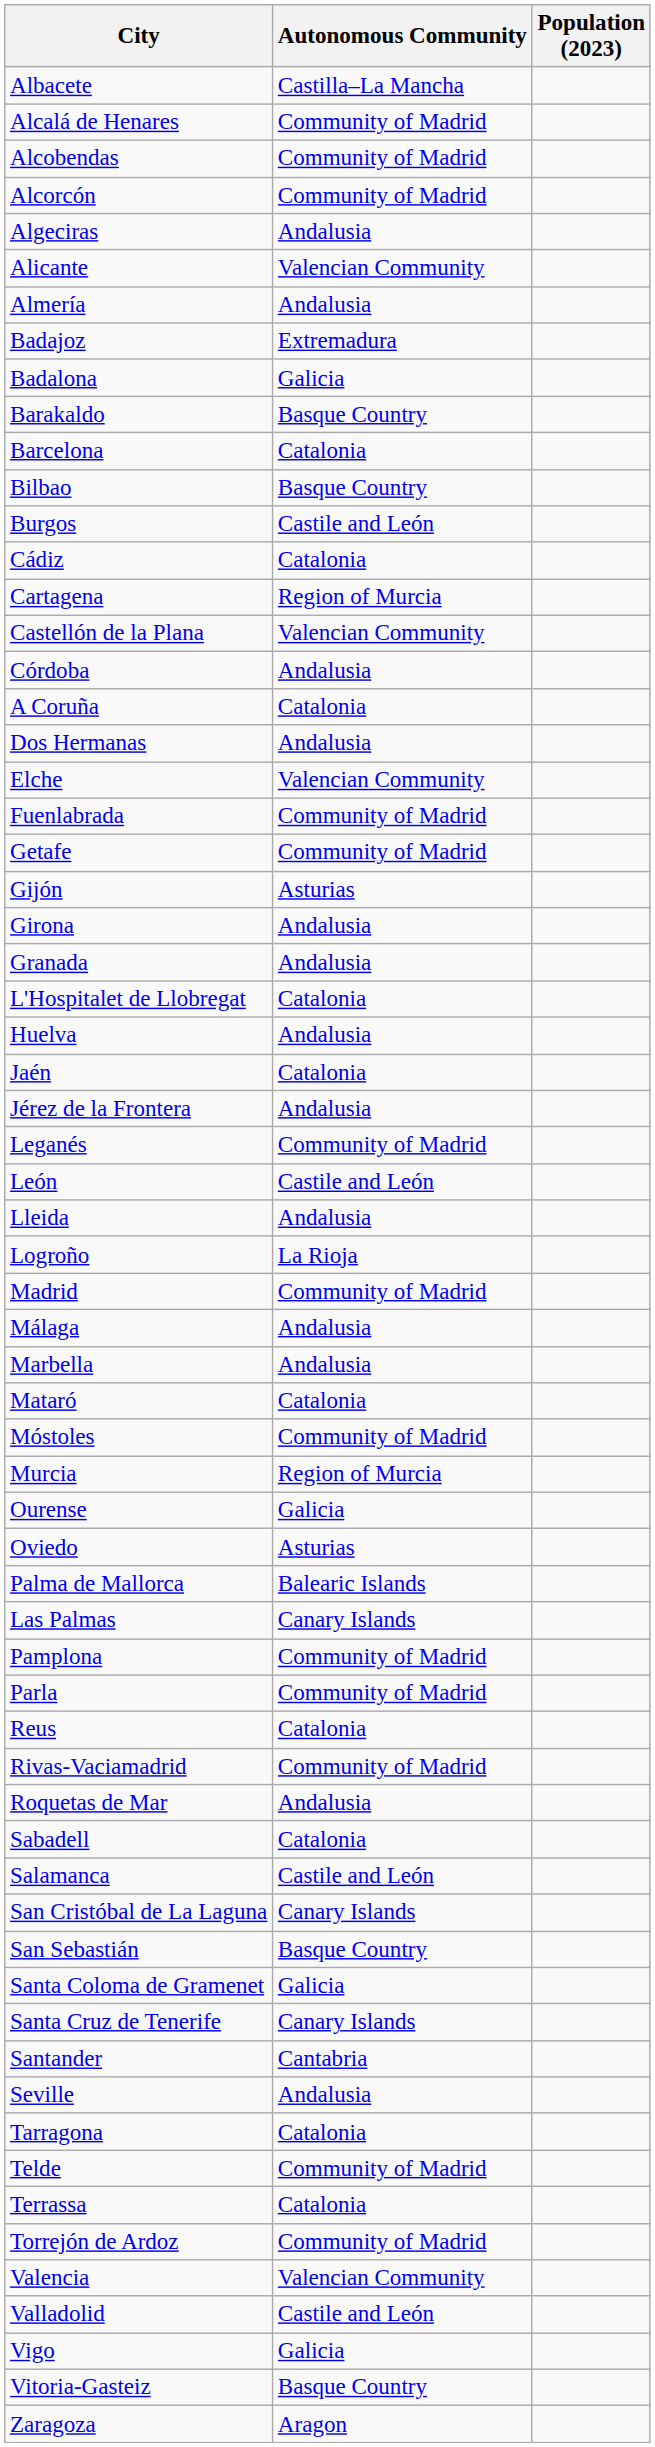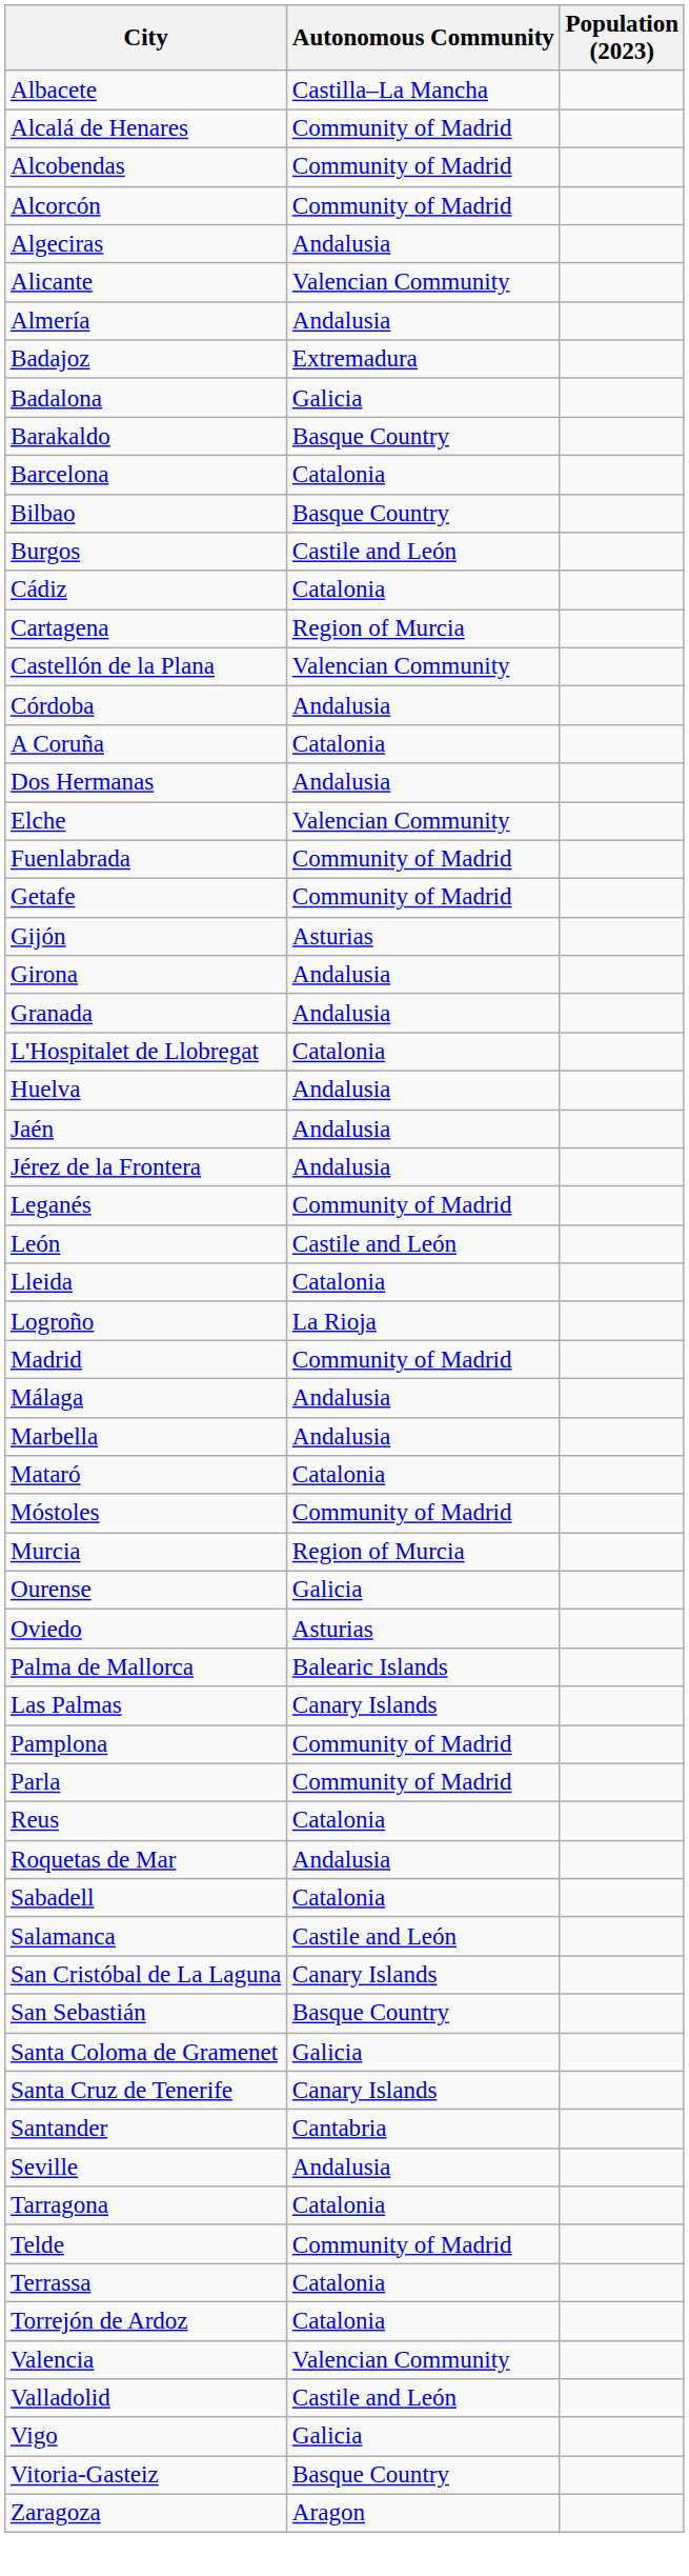 <table class="wikitable sortable sticky-header col3right">
 <tr>
 <th>City</th>
 <th>Autonomous Community</th>
 <th>Population<br>(2023)</th>
 </tr>
 <tr>
 <td><a href='#'>Albacete</a></td>
 <td><a href='#'>Castilla–La Mancha</a></td>
 <td></td>
 </tr>
 <tr>
 <td><a href='#'>Alcalá de Henares</a></td>
 <td><a href='#'>Community of Madrid</a></td>
 <td></td>
 </tr>
 <tr>
 <td><a href='#'>Alcobendas</a></td>
 <td><a href='#'>Community of Madrid</a></td>
 <td></td>
 </tr>
 <tr>
 <td><a href='#'>Alcorcón</a></td>
 <td><a href='#'>Community of Madrid</a></td>
 <td></td>
 </tr>
 <tr>
 <td><a href='#'>Algeciras</a></td>
 <td><a href='#'>Andalusia</a></td>
 <td></td>
 </tr>
 <tr>
 <td><a href='#'>Alicante</a></td>
 <td><a href='#'>Valencian Community</a></td>
 <td></td>
 </tr>
 <tr>
 <td><a href='#'>Almería</a></td>
 <td><a href='#'>Andalusia</a></td>
 <td></td>
 </tr>
 <tr>
 <td><a href='#'>Badajoz</a></td>
 <td><a href='#'>Extremadura</a></td>
 <td></td>
 </tr>
 <tr>
 <td><a href='#'>Badalona</a></td>
 <td><a href='#'>Galicia</a></td>
 <td></td>
 </tr>
 <tr>
 <td><a href='#'>Barakaldo</a></td>
 <td><a href='#'>Basque Country</a></td>
 <td></td>
 </tr>
 <tr>
 <td><a href='#'>Barcelona</a></td>
 <td><a href='#'>Catalonia</a></td>
 <td></td>
 </tr>
 <tr>
 <td><a href='#'>Bilbao</a></td>
 <td><a href='#'>Basque Country</a></td>
 <td></td>
 </tr>
 <tr>
 <td><a href='#'>Burgos</a></td>
 <td><a href='#'>Castile and León</a></td>
 <td></td>
 </tr>
 <tr>
 <td><a href='#'>Cádiz</a></td>
 <td><a href='#'>Catalonia</a></td>
 <td></td>
 </tr>
 <tr>
 <td><a href='#'>Cartagena</a></td>
 <td><a href='#'>Region of Murcia</a></td>
 <td></td>
 </tr>
 <tr>
 <td><a href='#'>Castellón de la Plana</a></td>
 <td><a href='#'>Valencian Community</a></td>
 <td></td>
 </tr>
 <tr>
 <td><a href='#'>Córdoba</a></td>
 <td><a href='#'>Andalusia</a></td>
 <td></td>
 </tr>
 <tr>
 <td><a href='#'>A Coruña</a></td>
 <td><a href='#'>Catalonia</a></td>
 <td></td>
 </tr>
 <tr>
 <td><a href='#'>Dos Hermanas</a></td>
 <td><a href='#'>Andalusia</a></td>
 <td></td>
 </tr>
 <tr>
 <td><a href='#'>Elche</a></td>
 <td><a href='#'>Valencian Community</a></td>
 <td></td>
 </tr>
 <tr>
 <td><a href='#'>Fuenlabrada</a></td>
 <td><a href='#'>Community of Madrid</a></td>
 <td></td>
 </tr>
 <tr>
 <td><a href='#'>Getafe</a></td>
 <td><a href='#'>Community of Madrid</a></td>
 <td></td>
 </tr>
 <tr>
 <td><a href='#'>Gijón</a></td>
 <td><a href='#'>Asturias</a></td>
 <td></td>
 </tr>
 <tr>
 <td><a href='#'>Girona</a></td>
 <td><a href='#'>Andalusia</a></td>
 <td></td>
 </tr>
 <tr>
 <td><a href='#'>Granada</a></td>
 <td><a href='#'>Andalusia</a></td>
 <td></td>
 </tr>
 <tr>
 <td><a href='#'>L'Hospitalet de Llobregat</a></td>
 <td><a href='#'>Catalonia</a></td>
 <td></td>
 </tr>
 <tr>
 <td><a href='#'>Huelva</a></td>
 <td><a href='#'>Andalusia</a></td>
 <td></td>
 </tr>
 <tr>
 <td><a href='#'>Jaén</a></td>
-<td><a href='#'>Catalonia</a></td>
+<td><a href='#'>Andalusia</a></td>
 <td></td>
 </tr>
 <tr>
 <td><a href='#'>Jérez de la Frontera</a></td>
 <td><a href='#'>Andalusia</a></td>
 <td></td>
 </tr>
 <tr>
 <td><a href='#'>Leganés</a></td>
 <td><a href='#'>Community of Madrid</a></td>
 <td></td>
 </tr>
 <tr>
 <td><a href='#'>León</a></td>
 <td><a href='#'>Castile and León</a></td>
 <td></td>
 </tr>
 <tr>
 <td><a href='#'>Lleida</a></td>
-<td><a href='#'>Andalusia</a></td>
+<td><a href='#'>Catalonia</a></td>
 <td></td>
 </tr>
 <tr>
 <td><a href='#'>Logroño</a></td>
 <td><a href='#'>La Rioja</a></td>
 <td></td>
 </tr>
 <tr>
 <td><a href='#'>Madrid</a></td>
 <td><a href='#'>Community of Madrid</a></td>
 <td></td>
 </tr>
 <tr>
 <td><a href='#'>Málaga</a></td>
 <td><a href='#'>Andalusia</a></td>
 <td></td>
 </tr>
 <tr>
 <td><a href='#'>Marbella</a></td>
 <td><a href='#'>Andalusia</a></td>
 <td></td>
 </tr>
 <tr>
 <td><a href='#'>Mataró</a></td>
 <td><a href='#'>Catalonia</a></td>
 <td></td>
 </tr>
 <tr>
 <td><a href='#'>Móstoles</a></td>
 <td><a href='#'>Community of Madrid</a></td>
 <td></td>
 </tr>
 <tr>
 <td><a href='#'>Murcia</a></td>
 <td><a href='#'>Region of Murcia</a></td>
 <td></td>
 </tr>
 <tr>
 <td><a href='#'>Ourense</a></td>
 <td><a href='#'>Galicia</a></td>
 <td></td>
 </tr>
 <tr>
 <td><a href='#'>Oviedo</a></td>
 <td><a href='#'>Asturias</a></td>
 <td></td>
 </tr>
 <tr>
 <td><a href='#'>Palma de Mallorca</a></td>
 <td><a href='#'>Balearic Islands</a></td>
 <td></td>
 </tr>
 <tr>
 <td><a href='#'>Las Palmas</a></td>
 <td><a href='#'>Canary Islands</a></td>
 <td></td>
 </tr>
 <tr>
 <td><a href='#'>Pamplona</a></td>
 <td><a href='#'>Community of Madrid</a></td>
 <td></td>
 </tr>
 <tr>
 <td><a href='#'>Parla</a></td>
 <td><a href='#'>Community of Madrid</a></td>
 <td></td>
 </tr>
 <tr>
 <td><a href='#'>Reus</a></td>
 <td><a href='#'>Catalonia</a></td>
 <td></td>
 </tr>
 <tr>
-<td><a href='#'>Rivas-Vaciamadrid</a></td>
-<td><a href='#'>Community of Madrid</a></td>
-<td></td>
-</tr>
-<tr>
 <td><a href='#'>Roquetas de Mar</a></td>
 <td><a href='#'>Andalusia</a></td>
 <td></td>
 </tr>
 <tr>
 <td><a href='#'>Sabadell</a></td>
 <td><a href='#'>Catalonia</a></td>
 <td></td>
 </tr>
 <tr>
 <td><a href='#'>Salamanca</a></td>
 <td><a href='#'>Castile and León</a></td>
 <td></td>
 </tr>
 <tr>
 <td><a href='#'>San Cristóbal de La Laguna</a></td>
 <td><a href='#'>Canary Islands</a></td>
 <td></td>
 </tr>
 <tr>
 <td><a href='#'>San Sebastián</a></td>
 <td><a href='#'>Basque Country</a></td>
 <td></td>
 </tr>
 <tr>
 <td><a href='#'>Santa Coloma de Gramenet</a></td>
 <td><a href='#'>Galicia</a></td>
 <td></td>
 </tr>
 <tr>
 <td><a href='#'>Santa Cruz de Tenerife</a></td>
 <td><a href='#'>Canary Islands</a></td>
 <td></td>
 </tr>
 <tr>
 <td><a href='#'>Santander</a></td>
 <td><a href='#'>Cantabria</a></td>
 <td></td>
 </tr>
 <tr>
 <td><a href='#'>Seville</a></td>
 <td><a href='#'>Andalusia</a></td>
 <td></td>
 </tr>
 <tr>
 <td><a href='#'>Tarragona</a></td>
 <td><a href='#'>Catalonia</a></td>
 <td></td>
 </tr>
 <tr>
 <td><a href='#'>Telde</a></td>
 <td><a href='#'>Community of Madrid</a></td>
 <td></td>
 </tr>
 <tr>
 <td><a href='#'>Terrassa</a></td>
 <td><a href='#'>Catalonia</a></td>
 <td></td>
 </tr>
 <tr>
 <td><a href='#'>Torrejón de Ardoz</a></td>
-<td><a href='#'>Community of Madrid</a></td>
+<td><a href='#'>Catalonia</a></td>
 <td></td>
 </tr>
 <tr>
 <td><a href='#'>Valencia</a></td>
 <td><a href='#'>Valencian Community</a></td>
 <td></td>
 </tr>
 <tr>
 <td><a href='#'>Valladolid</a></td>
 <td><a href='#'>Castile and León</a></td>
 <td></td>
 </tr>
 <tr>
 <td><a href='#'>Vigo</a></td>
 <td><a href='#'>Galicia</a></td>
 <td></td>
 </tr>
 <tr>
 <td><a href='#'>Vitoria-Gasteiz</a></td>
 <td><a href='#'>Basque Country</a></td>
 <td></td>
 </tr>
 <tr>
 <td><a href='#'>Zaragoza</a></td>
 <td><a href='#'>Aragon</a></td>
 <td></td>
 </tr>
 </table>
